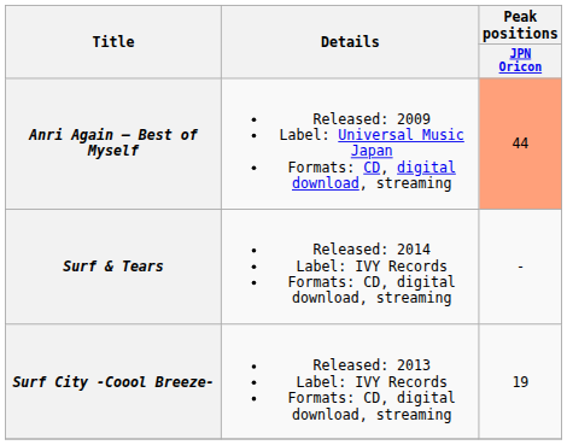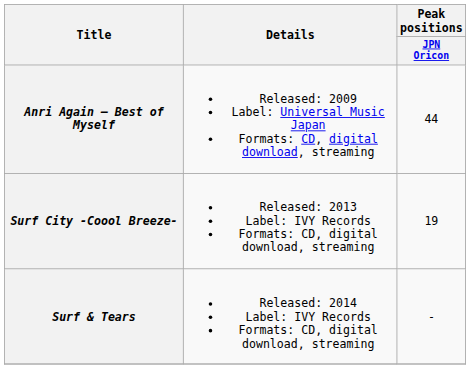 <table class="wikitable plainrowheaders" style="text-align:center;">
 <tr>
 <th style="width:15em;" rowspan="2">Title</th>
 <th style="width:18em;" rowspan="2">Details</th>
 <th colspan="1">Peak positions</th>
 </tr>
 <tr>
 <th style="width:3em;font-size:85%"><a href='#'>JPN<br>Oricon</a><br></th>
 </tr>
 <tr>
 <th scope="row"><em>Anri Again – Best of Myself</em></th>
 <td><br><ul><li>Released: 2009</li><li>Label: <a href='#'>Universal Music Japan</a></li><li>Formats: <a href='#'>CD</a>, <a href='#'>digital download</a>, streaming</li></ul></td>
-<td style="background: lightsalmon;">44</td>
+<td>44</td>
+</tr>
+<tr>
+<th scope="row"><em>Surf City -Coool Breeze-</em></th>
+<td><br><ul><li>Released: 2013</li><li>Label: IVY Records</li><li>Formats: CD, digital download, streaming</li></ul></td>
+<td>19</td>
 </tr>
 <tr>
 <th scope="row"><em>Surf & Tears</em></th>
 <td><br><ul><li>Released: 2014</li><li>Label: IVY Records</li><li>Formats: CD, digital download, streaming</li></ul></td>
 <td>-</td>
 </tr>
 <tr>
-<th scope="row"><em>Surf City -Coool Breeze-</em></th>
-<td><br><ul><li>Released: 2013</li><li>Label: IVY Records</li><li>Formats: CD, digital download, streaming</li></ul></td>
-<td>19</td>
-</tr>
-<tr>
 </tr>
 </table>
